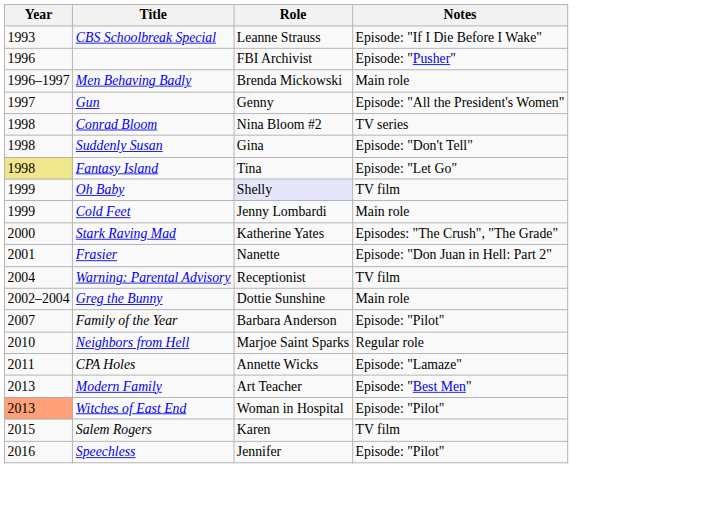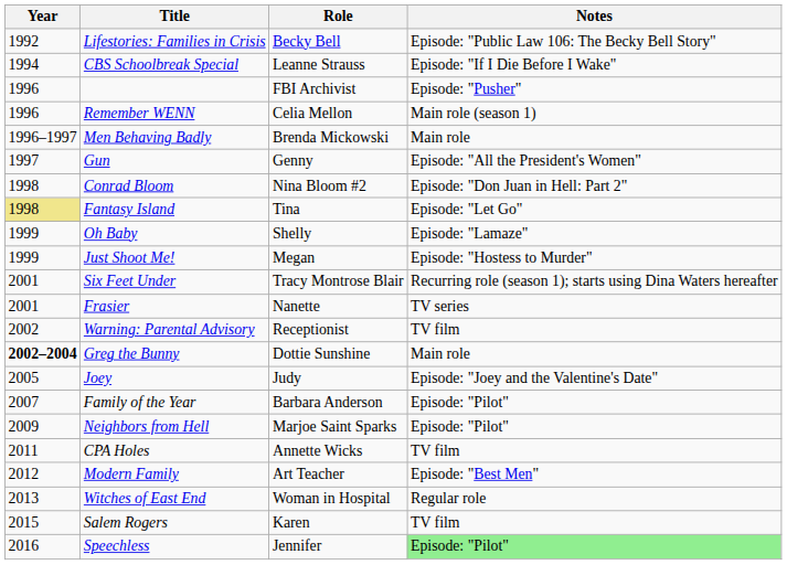 <table class="wikitable sortable">
 <tr>
 <th>Year</th>
 <th>Title</th>
 <th>Role</th>
 <th class="unsortable">Notes</th>
 </tr>
 <tr>
-<td>1993</td>
+<td>1992</td>
+<td><em><a href='#'>Lifestories: Families in Crisis</a></em></td>
+<td><a href='#'>Becky Bell</a></td>
+<td>Episode: "Public Law 106: The Becky Bell Story"</td>
+</tr>
+<tr>
+<td>1994</td>
 <td><em><a href='#'>CBS Schoolbreak Special</a></em></td>
 <td>Leanne Strauss</td>
 <td>Episode: "If I Die Before I Wake"</td>
 </tr>
 <tr>
 <td>1996</td>
 <td><em></em></td>
 <td>FBI Archivist</td>
 <td>Episode: "<a href='#'>Pusher</a>"</td>
+</tr>
+<tr>
+<td>1996</td>
+<td><em><a href='#'>Remember WENN</a></em></td>
+<td>Celia Mellon</td>
+<td>Main role (season 1)</td>
 </tr>
 <tr>
 <td>1996–1997</td>
 <td><em><a href='#'>Men Behaving Badly</a></em></td>
 <td>Brenda Mickowski</td>
 <td>Main role</td>
 </tr>
 <tr>
 <td>1997</td>
 <td><em><a href='#'>Gun</a></em></td>
 <td>Genny</td>
 <td>Episode: "All the President's Women"</td>
 </tr>
 <tr>
 <td>1998</td>
 <td><em><a href='#'>Conrad Bloom</a></em></td>
 <td>Nina Bloom #2</td>
-<td>TV series</td>
-</tr>
-<tr>
-<td>1998</td>
-<td><em><a href='#'>Suddenly Susan</a></em></td>
-<td>Gina</td>
-<td>Episode: "Don't Tell"</td>
+<td>Episode: "Don Juan in Hell: Part 2"</td>
 </tr>
 <tr>
 <td style="background: khaki;">1998</td>
 <td><em><a href='#'>Fantasy Island</a></em></td>
 <td>Tina</td>
 <td>Episode: "Let Go"</td>
 </tr>
 <tr>
 <td>1999</td>
 <td><em><a href='#'>Oh Baby</a></em></td>
-<td style="background: lavender;">Shelly</td>
-<td>TV film</td>
+<td>Shelly</td>
+<td>Episode: "Lamaze"</td>
 </tr>
 <tr>
 <td>1999</td>
-<td><em><a href='#'>Cold Feet</a></em></td>
-<td>Jenny Lombardi</td>
-<td>Main role</td>
+<td><em><a href='#'>Just Shoot Me!</a></em></td>
+<td>Megan</td>
+<td>Episode: "Hostess to Murder"</td>
 </tr>
 <tr>
-<td>2000</td>
-<td><em><a href='#'>Stark Raving Mad</a></em></td>
-<td>Katherine Yates</td>
-<td>Episodes: "The Crush", "The Grade"</td>
+<td>2001</td>
+<td><em><a href='#'>Six Feet Under</a></em></td>
+<td>Tracy Montrose Blair</td>
+<td>Recurring role (season 1); starts using Dina Waters hereafter</td>
 </tr>
 <tr>
 <td>2001</td>
 <td><em><a href='#'>Frasier</a></em></td>
 <td>Nanette</td>
-<td>Episode: "Don Juan in Hell: Part 2"</td>
+<td>TV series</td>
 </tr>
 <tr>
-<td>2004</td>
+<td>2002</td>
 <td><em><a href='#'>Warning: Parental Advisory</a></em></td>
 <td>Receptionist</td>
 <td>TV film</td>
 </tr>
 <tr>
-<td>2002–2004</td>
+<td><strong>2002–2004</strong></td>
 <td><em><a href='#'>Greg the Bunny</a></em></td>
 <td>Dottie Sunshine</td>
 <td>Main role</td>
+</tr>
+<tr>
+<td>2005</td>
+<td><em><a href='#'>Joey</a></em></td>
+<td>Judy</td>
+<td>Episode: "Joey and the Valentine's Date"</td>
 </tr>
 <tr>
 <td>2007</td>
 <td><em>Family of the Year</em></td>
 <td>Barbara Anderson</td>
 <td>Episode: "Pilot"</td>
 </tr>
 <tr>
-<td>2010</td>
+<td>2009</td>
 <td><em><a href='#'>Neighbors from Hell</a></em></td>
 <td>Marjoe Saint Sparks</td>
-<td>Regular role</td>
+<td>Episode: "Pilot"</td>
 </tr>
 <tr>
 <td>2011</td>
 <td><em>CPA Holes</em></td>
 <td>Annette Wicks</td>
-<td>Episode: "Lamaze"</td>
+<td>TV film</td>
 </tr>
 <tr>
-<td>2013</td>
+<td>2012</td>
 <td><em><a href='#'>Modern Family</a></em></td>
 <td>Art Teacher</td>
 <td>Episode: "<a href='#'>Best Men</a>"</td>
 </tr>
 <tr>
-<td style="background: lightsalmon;">2013</td>
+<td>2013</td>
 <td><em><a href='#'>Witches of East End</a></em></td>
 <td>Woman in Hospital</td>
-<td>Episode: "Pilot"</td>
+<td>Regular role</td>
 </tr>
 <tr>
 <td>2015</td>
 <td><em>Salem Rogers</em></td>
 <td>Karen</td>
 <td>TV film</td>
 </tr>
 <tr>
 <td>2016</td>
 <td><em><a href='#'>Speechless</a></em></td>
 <td>Jennifer</td>
-<td>Episode: "Pilot"</td>
+<td style="background: lightgreen;">Episode: "Pilot"</td>
 </tr>
 </table>
